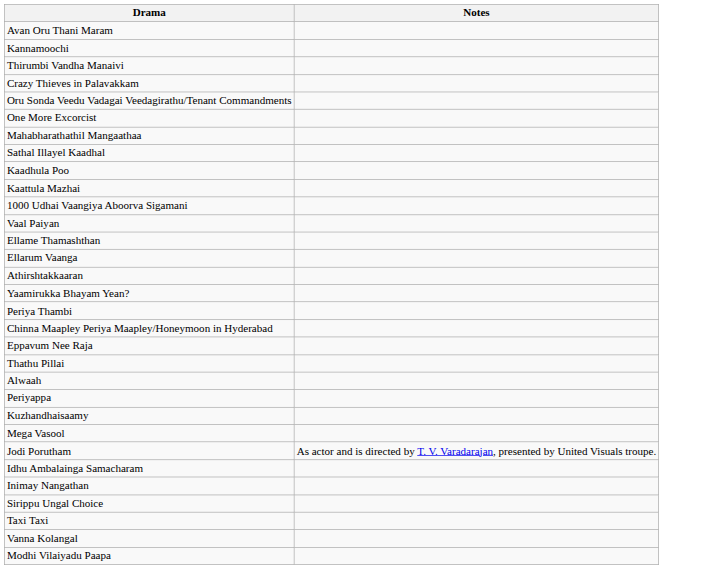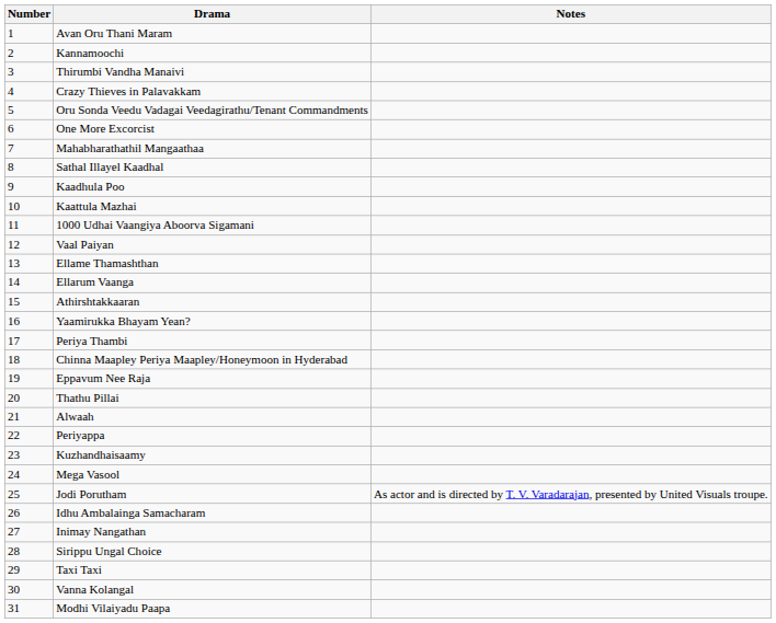 <table class="wikitable">
 <tr>
+<th>Number</th>
 <th>Drama</th>
 <th>Notes</th>
 </tr>
 <tr>
+<td>1</td>
 <td>Avan Oru Thani Maram</td>
 <td></td>
 </tr>
 <tr>
+<td>2</td>
 <td>Kannamoochi</td>
 <td></td>
 </tr>
 <tr>
+<td>3</td>
 <td>Thirumbi Vandha Manaivi</td>
 <td></td>
 </tr>
 <tr>
+<td>4</td>
 <td>Crazy Thieves in Palavakkam</td>
 <td></td>
 </tr>
 <tr>
+<td>5</td>
 <td>Oru Sonda Veedu Vadagai Veedagirathu/Tenant Commandments</td>
 <td></td>
 </tr>
 <tr>
+<td>6</td>
 <td>One More Excorcist</td>
 <td></td>
 </tr>
 <tr>
+<td>7</td>
 <td>Mahabharathathil Mangaathaa</td>
 <td></td>
 </tr>
 <tr>
+<td>8</td>
 <td>Sathal Illayel Kaadhal</td>
 <td></td>
 </tr>
 <tr>
+<td>9</td>
 <td>Kaadhula Poo</td>
 <td></td>
 </tr>
 <tr>
+<td>10</td>
 <td>Kaattula Mazhai</td>
 <td></td>
 </tr>
 <tr>
+<td>11</td>
 <td>1000 Udhai Vaangiya Aboorva Sigamani</td>
 <td></td>
 </tr>
 <tr>
+<td>12</td>
 <td>Vaal Paiyan</td>
 <td></td>
 </tr>
 <tr>
+<td>13</td>
 <td>Ellame Thamashthan</td>
 <td></td>
 </tr>
 <tr>
+<td>14</td>
 <td>Ellarum Vaanga</td>
 <td></td>
 </tr>
 <tr>
+<td>15</td>
 <td>Athirshtakkaaran</td>
 <td></td>
 </tr>
 <tr>
+<td>16</td>
 <td>Yaamirukka Bhayam Yean?</td>
 <td></td>
 </tr>
 <tr>
+<td>17</td>
 <td>Periya Thambi</td>
 <td></td>
 </tr>
 <tr>
+<td>18</td>
 <td>Chinna Maapley Periya Maapley/Honeymoon in Hyderabad</td>
 <td></td>
 </tr>
 <tr>
+<td>19</td>
 <td>Eppavum Nee Raja</td>
 <td></td>
 </tr>
 <tr>
+<td>20</td>
 <td>Thathu Pillai</td>
 <td></td>
 </tr>
 <tr>
+<td>21</td>
 <td>Alwaah</td>
 <td></td>
 </tr>
 <tr>
+<td>22</td>
 <td>Periyappa</td>
 <td></td>
 </tr>
 <tr>
+<td>23</td>
 <td>Kuzhandhaisaamy</td>
 <td></td>
 </tr>
 <tr>
+<td>24</td>
 <td>Mega Vasool</td>
 <td></td>
 </tr>
 <tr>
+<td>25</td>
 <td>Jodi Porutham</td>
 <td>As actor and is directed by <a href='#'>T. V. Varadarajan</a>, presented by United Visuals troupe.</td>
 </tr>
 <tr>
+<td>26</td>
 <td>Idhu Ambalainga Samacharam</td>
 <td></td>
 </tr>
 <tr>
+<td>27</td>
 <td>Inimay Nangathan</td>
 <td></td>
 </tr>
 <tr>
+<td>28</td>
 <td>Sirippu Ungal Choice</td>
 <td></td>
 </tr>
 <tr>
+<td>29</td>
 <td>Taxi Taxi</td>
 <td></td>
 </tr>
 <tr>
+<td>30</td>
 <td>Vanna Kolangal</td>
 <td></td>
 </tr>
 <tr>
+<td>31</td>
 <td>Modhi Vilaiyadu Paapa</td>
 <td></td>
 </tr>
 </table>
